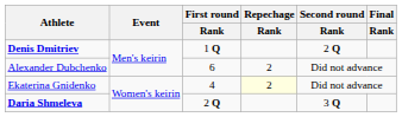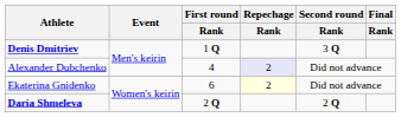 <table class="wikitable" style="text-align:center; font-size:90%">
 <tr>
 <th rowspan=2>Athlete</th>
 <th rowspan=2>Event</th>
 <th>First round</th>
 <th>Repechage</th>
 <th>Second round</th>
 <th>Final</th>
 </tr>
 <tr style="font-size:95%">
 <th>Rank</th>
 <th>Rank</th>
 <th>Rank</th>
 <th>Rank</th>
 </tr>
 <tr>
 <td align=left><strong><a href='#'>Denis Dmitriev</a></strong></td>
 <td rowspan=2 align=left><a href='#'>Men's keirin</a></td>
 <td>1 <strong>Q</strong></td>
 <td></td>
-<td>2 <strong>Q</strong></td>
+<td>3 <strong>Q</strong></td>
 <td></td>
 </tr>
 <tr>
 <td align=left><a href='#'>Alexander Dubchenko</a></td>
-<td>6</td>
-<td>2</td>
+<td>4</td>
+<td style="background: lavender;">2</td>
 <td colspan=2>Did not advance</td>
 </tr>
 <tr>
 <td align=left><a href='#'>Ekaterina Gnidenko</a></td>
 <td rowspan=2 align=left><a href='#'>Women's keirin</a></td>
-<td>4</td>
+<td>6</td>
 <td style="background: lightyellow;">2</td>
 <td colspan=2>Did not advance</td>
 </tr>
 <tr>
 <td align=left><strong><a href='#'>Daria Shmeleva</a></strong></td>
 <td>2 <strong>Q</strong></td>
 <td></td>
-<td>3 <strong>Q</strong></td>
+<td>2 <strong>Q</strong></td>
 <td></td>
 </tr>
 </table>
